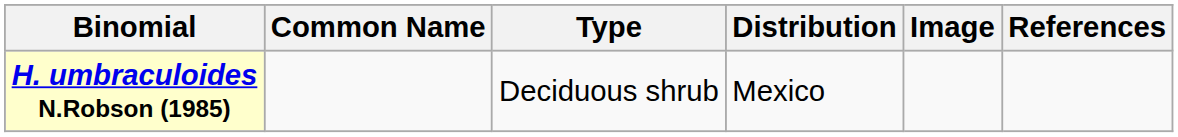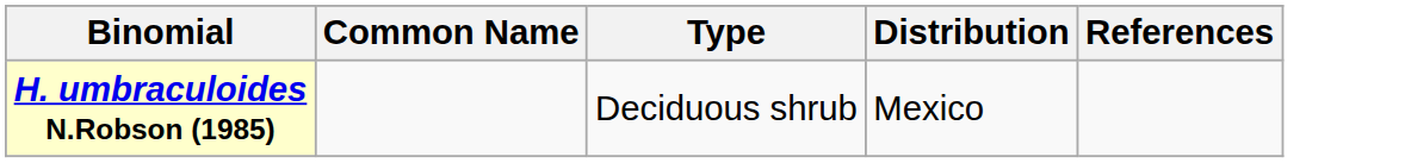 <table class="wikitable mw-collapsible ">
 <tr>
 <th>Binomial</th>
 <th>Common Name</th>
 <th>Type</th>
 <th>Distribution</th>
-<th>Image</th>
 <th>References</th>
 </tr>
 <tr>
 <th scope="row" align="left" style="background:#FFFFCC;"><em><a href='#'>H. umbraculoides</a></em><br><small>N.Robson (1985)</small></th>
 <td></td>
 <td>Deciduous shrub</td>
 <td>Mexico</td>
 <td></td>
-<td></td>
 </tr>
 </table>
